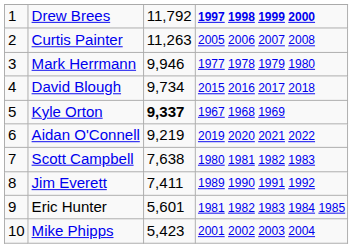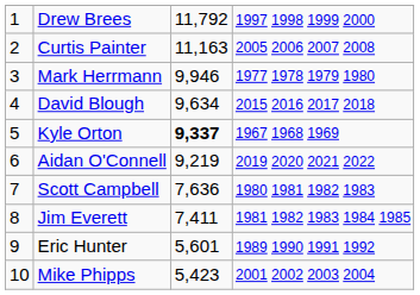 <table class="wikitable">
 <tr>
 </tr>
 <tr>
 <td>1</td>
 <td><a href='#'>Drew Brees</a></td>
 <td>11,792</td>
-<td style="font-size:80%;"><strong><a href='#'>1997</a> <a href='#'>1998</a> <a href='#'>1999</a> <a href='#'>2000</a></strong></td>
+<td style="font-size:80%;"><a href='#'>1997</a> <a href='#'>1998</a> <a href='#'>1999</a> <a href='#'>2000</a></td>
 </tr>
 <tr>
 <td>2</td>
 <td><a href='#'>Curtis Painter</a></td>
-<td>11,263</td>
+<td>11,163</td>
 <td style="font-size:80%;"><a href='#'>2005</a> <a href='#'>2006</a> <a href='#'>2007</a> <a href='#'>2008</a></td>
 </tr>
 <tr>
 <td>3</td>
 <td><a href='#'>Mark Herrmann</a></td>
 <td>9,946</td>
 <td style="font-size:80%;"><a href='#'>1977</a> <a href='#'>1978</a> <a href='#'>1979</a> <a href='#'>1980</a></td>
 </tr>
 <tr>
 <td>4</td>
 <td><a href='#'>David Blough</a></td>
-<td>9,734</td>
+<td>9,634</td>
 <td style="font-size:80%;"><a href='#'>2015</a> <a href='#'>2016</a> <a href='#'>2017</a> <a href='#'>2018</a></td>
 </tr>
 <tr>
 <td>5</td>
 <td><a href='#'>Kyle Orton</a></td>
 <td><strong>9,337</strong></td>
 <td style="font-size:80%;"><a href='#'>1967</a> <a href='#'>1968</a> <a href='#'>1969</a></td>
 </tr>
 <tr>
 <td>6</td>
 <td><a href='#'>Aidan O'Connell</a></td>
 <td>9,219</td>
 <td style="font-size:80%;"><a href='#'>2019</a> <a href='#'>2020</a> <a href='#'>2021</a> <a href='#'>2022</a></td>
 </tr>
 <tr>
 <td>7</td>
 <td><a href='#'>Scott Campbell</a></td>
-<td>7,638</td>
+<td>7,636</td>
 <td style="font-size:80%;"><a href='#'>1980</a> <a href='#'>1981</a> <a href='#'>1982</a> <a href='#'>1983</a></td>
 </tr>
 <tr>
 <td>8</td>
 <td><a href='#'>Jim Everett</a></td>
 <td>7,411</td>
-<td style="font-size:80%;"><a href='#'>1989</a> <a href='#'>1990</a> <a href='#'>1991</a> <a href='#'>1992</a></td>
+<td style="font-size:80%;"><a href='#'>1981</a> <a href='#'>1982</a> <a href='#'>1983</a> <a href='#'>1984</a> <a href='#'>1985</a></td>
 </tr>
 <tr>
 <td>9</td>
 <td>Eric Hunter</td>
 <td>5,601</td>
-<td style="font-size:80%;"><a href='#'>1981</a> <a href='#'>1982</a> <a href='#'>1983</a> <a href='#'>1984</a> <a href='#'>1985</a></td>
+<td style="font-size:80%;"><a href='#'>1989</a> <a href='#'>1990</a> <a href='#'>1991</a> <a href='#'>1992</a></td>
 </tr>
 <tr>
 <td>10</td>
 <td><a href='#'>Mike Phipps</a></td>
 <td>5,423</td>
 <td style="font-size:80%;"><a href='#'>2001</a> <a href='#'>2002</a> <a href='#'>2003</a> <a href='#'>2004</a></td>
 </tr>
 </table>
